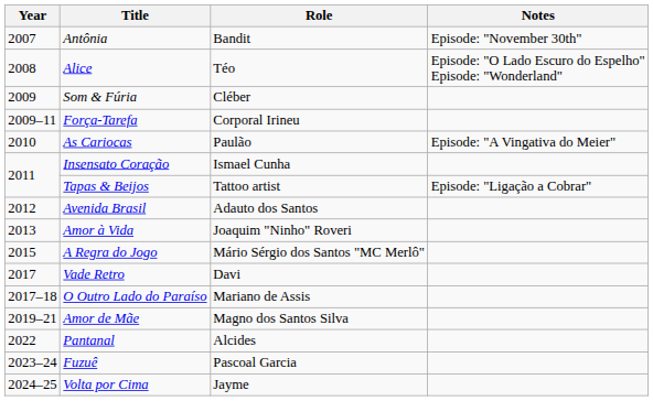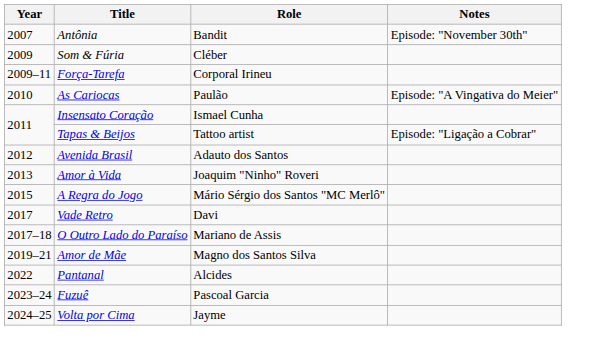 <table class="wikitable">
 <tr>
 <th>Year</th>
 <th>Title</th>
 <th>Role</th>
 <th>Notes</th>
 </tr>
 <tr>
 <td>2007</td>
 <td><em>Antônia</em></td>
 <td>Bandit</td>
 <td>Episode: "November 30th"</td>
-</tr>
-<tr>
-<td>2008</td>
-<td><em><a href='#'>Alice</a></em></td>
-<td>Téo</td>
-<td>Episode: "O Lado Escuro do Espelho"<br>Episode: "Wonderland"</td>
 </tr>
 <tr>
 <td>2009</td>
 <td><em>Som & Fúria</em></td>
 <td>Cléber</td>
 <td></td>
 </tr>
 <tr>
 <td>2009–11</td>
 <td><em><a href='#'>Força-Tarefa</a></em></td>
 <td>Corporal Irineu</td>
 <td></td>
 </tr>
 <tr>
 <td>2010</td>
 <td><em><a href='#'>As Cariocas</a></em></td>
 <td>Paulão</td>
 <td>Episode: "A Vingativa do Meier"</td>
 </tr>
 <tr>
 <td rowspan="2">2011</td>
 <td><em><a href='#'>Insensato Coração</a></em></td>
 <td>Ismael Cunha</td>
 <td></td>
 </tr>
 <tr>
 <td><em><a href='#'>Tapas & Beijos</a></em></td>
 <td>Tattoo artist</td>
 <td>Episode: "Ligação a Cobrar"</td>
 </tr>
 <tr>
 <td>2012</td>
 <td><em><a href='#'>Avenida Brasil</a></em></td>
 <td>Adauto dos Santos</td>
 <td></td>
 </tr>
 <tr>
 <td>2013</td>
 <td><em><a href='#'>Amor à Vida</a></em></td>
 <td>Joaquim "Ninho" Roveri</td>
 <td></td>
 </tr>
 <tr>
 <td>2015</td>
 <td><em><a href='#'>A Regra do Jogo</a></em></td>
 <td>Mário Sérgio dos Santos "MC Merlô"</td>
 <td></td>
 </tr>
 <tr>
 <td>2017</td>
 <td><em><a href='#'>Vade Retro</a></em></td>
 <td>Davi</td>
 <td></td>
 </tr>
 <tr>
 <td>2017–18</td>
 <td><em><a href='#'>O Outro Lado do Paraíso</a></em></td>
 <td>Mariano de Assis</td>
 <td></td>
 </tr>
 <tr>
 <td>2019–21</td>
 <td><em><a href='#'>Amor de Mãe</a></em></td>
 <td>Magno dos Santos Silva</td>
 <td></td>
 </tr>
 <tr>
 <td>2022</td>
 <td><em><a href='#'>Pantanal</a></em></td>
 <td>Alcides</td>
 <td></td>
 </tr>
 <tr>
 <td>2023–24</td>
 <td><em><a href='#'>Fuzuê</a></em></td>
 <td>Pascoal Garcia</td>
 <td></td>
 </tr>
 <tr>
 <td>2024–25</td>
 <td><em><a href='#'>Volta por Cima</a></em></td>
 <td>Jayme</td>
 <td></td>
 </tr>
 </table>
